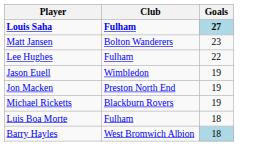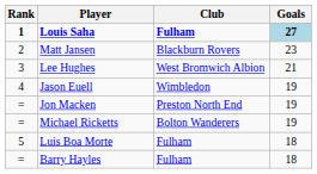 <table class="wikitable" style="text-align: left;">
 <tr>
+<th width=20>Rank</th>
 <th width=155>Player</th>
 <th width=155>Club</th>
 <th width=50>Goals</th>
 </tr>
 <tr>
+<td align=center><strong>1</strong></td>
 <td> <strong> <a href='#'>Louis Saha</a> </strong></td>
 <td><strong> <a href='#'>Fulham</a> </strong></td>
 <td align=center style="background: lightblue;"><strong>27</strong></td>
 </tr>
 <tr>
+<td align=center>2</td>
 <td> <a href='#'>Matt Jansen</a></td>
-<td><a href='#'>Bolton Wanderers</a></td>
+<td><a href='#'>Blackburn Rovers</a></td>
 <td align=center>23</td>
 </tr>
 <tr>
+<td align=center>3</td>
 <td> <a href='#'>Lee Hughes</a></td>
-<td><a href='#'>Fulham</a></td>
-<td align=center>22</td>
+<td><a href='#'>West Bromwich Albion</a></td>
+<td align=center>21</td>
 </tr>
 <tr>
+<td align=center>4</td>
 <td> <a href='#'>Jason Euell</a></td>
 <td><a href='#'>Wimbledon</a></td>
 <td align=center>19</td>
 </tr>
 <tr>
+<td align=center>=</td>
 <td> <a href='#'>Jon Macken</a></td>
 <td><a href='#'>Preston North End</a></td>
 <td align=center>19</td>
 </tr>
 <tr>
+<td align=center>=</td>
 <td> <a href='#'>Michael Ricketts</a></td>
-<td><a href='#'>Blackburn Rovers</a></td>
+<td><a href='#'>Bolton Wanderers</a></td>
 <td align=center>19</td>
 </tr>
 <tr>
+<td align=center>5</td>
 <td> <a href='#'>Luis Boa Morte</a></td>
 <td><a href='#'>Fulham</a></td>
 <td align=center>18</td>
 </tr>
 <tr>
+<td align=center>=</td>
 <td> <a href='#'>Barry Hayles</a></td>
-<td><a href='#'>West Bromwich Albion</a></td>
-<td align=center style="background: lightblue;">18</td>
+<td><a href='#'>Fulham</a></td>
+<td align=center>18</td>
 </tr>
 </table>
